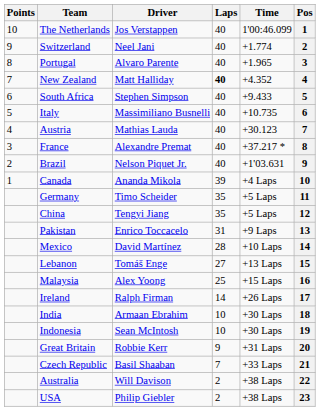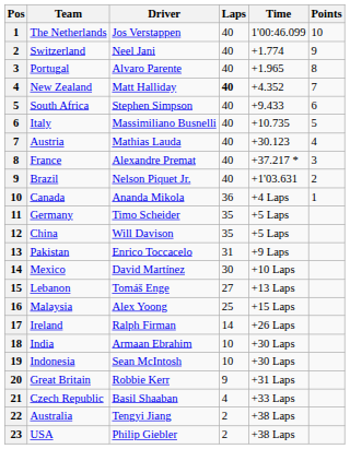 <table class="wikitable">
 <tr>
-<th>Points</th>
+<th>Pos</th>
 <th>Team</th>
 <th>Driver</th>
 <th>Laps</th>
 <th>Time</th>
-<th>Pos</th>
+<th>Points</th>
 </tr>
 <tr>
-<td>10</td>
+<th>1</th>
 <td> <a href='#'>The Netherlands</a></td>
 <td><a href='#'>Jos Verstappen</a></td>
 <td>40</td>
 <td>1'00:46.099</td>
-<th>1</th>
+<td>10</td>
 </tr>
 <tr>
-<td>9</td>
+<th>2</th>
 <td> <a href='#'>Switzerland</a></td>
 <td><a href='#'>Neel Jani</a></td>
 <td>40</td>
 <td>+1.774</td>
-<th>2</th>
+<td>9</td>
 </tr>
 <tr>
-<td>8</td>
+<th>3</th>
 <td> <a href='#'>Portugal</a></td>
 <td><a href='#'>Alvaro Parente</a></td>
 <td>40</td>
 <td>+1.965</td>
-<th>3</th>
+<td>8</td>
 </tr>
 <tr>
-<td>7</td>
+<th>4</th>
 <td> <a href='#'>New Zealand</a></td>
 <td><a href='#'>Matt Halliday</a></td>
 <td><strong>40</strong></td>
 <td>+4.352</td>
-<th>4</th>
+<td>7</td>
 </tr>
 <tr>
-<td>6</td>
+<th>5</th>
 <td> <a href='#'>South Africa</a></td>
 <td><a href='#'>Stephen Simpson</a></td>
 <td>40</td>
 <td>+9.433</td>
-<th>5</th>
+<td>6</td>
 </tr>
 <tr>
-<td>5</td>
+<th>6</th>
 <td> <a href='#'>Italy</a></td>
 <td><a href='#'>Massimiliano Busnelli</a></td>
 <td>40</td>
 <td>+10.735</td>
-<th>6</th>
+<td>5</td>
 </tr>
 <tr>
-<td>4</td>
+<th>7</th>
 <td> <a href='#'>Austria</a></td>
 <td><a href='#'>Mathias Lauda</a></td>
 <td>40</td>
 <td>+30.123</td>
-<th>7</th>
+<td>4</td>
 </tr>
 <tr>
-<td>3</td>
+<th>8</th>
 <td> <a href='#'>France</a></td>
 <td><a href='#'>Alexandre Premat</a></td>
 <td>40</td>
 <td>+37.217 *</td>
-<th>8</th>
+<td>3</td>
 </tr>
 <tr>
-<td>2</td>
+<th>9</th>
 <td> <a href='#'>Brazil</a></td>
 <td><a href='#'>Nelson Piquet Jr.</a></td>
 <td>40</td>
 <td>+1'03.631</td>
-<th>9</th>
+<td>2</td>
 </tr>
 <tr>
-<td>1</td>
+<th>10</th>
 <td> <a href='#'>Canada</a></td>
 <td><a href='#'>Ananda Mikola</a></td>
-<td>39</td>
+<td>36</td>
 <td>+4 Laps</td>
-<th>10</th>
+<td>1</td>
 </tr>
 <tr>
-<td></td>
+<th>11</th>
 <td> <a href='#'>Germany</a></td>
 <td><a href='#'>Timo Scheider</a></td>
 <td>35</td>
 <td>+5 Laps</td>
-<th>11</th>
+<td></td>
 </tr>
 <tr>
-<td></td>
+<th>12</th>
 <td> <a href='#'>China</a></td>
-<td><a href='#'>Tengyi Jiang</a></td>
+<td><a href='#'>Will Davison</a></td>
 <td>35</td>
 <td>+5 Laps</td>
-<th>12</th>
+<td></td>
 </tr>
 <tr>
-<td></td>
+<th>13</th>
 <td> <a href='#'>Pakistan</a></td>
 <td><a href='#'>Enrico Toccacelo</a></td>
 <td>31</td>
 <td>+9 Laps</td>
-<th>13</th>
+<td></td>
 </tr>
 <tr>
-<td></td>
+<th>14</th>
 <td> <a href='#'>Mexico</a></td>
 <td><a href='#'>David Martínez</a></td>
-<td>28</td>
+<td>30</td>
 <td>+10 Laps</td>
-<th>14</th>
+<td></td>
 </tr>
 <tr>
-<td></td>
+<th>15</th>
 <td> <a href='#'>Lebanon</a></td>
 <td><a href='#'>Tomáš Enge</a></td>
 <td>27</td>
 <td>+13 Laps</td>
-<th>15</th>
+<td></td>
 </tr>
 <tr>
-<td></td>
+<th>16</th>
 <td> <a href='#'>Malaysia</a></td>
 <td><a href='#'>Alex Yoong</a></td>
 <td>25</td>
 <td>+15 Laps</td>
-<th>16</th>
+<td></td>
 </tr>
 <tr>
-<td></td>
+<th>17</th>
 <td> <a href='#'>Ireland</a></td>
 <td><a href='#'>Ralph Firman</a></td>
 <td>14</td>
 <td>+26 Laps</td>
-<th>17</th>
+<td></td>
 </tr>
 <tr>
-<td></td>
+<th>18</th>
 <td> <a href='#'>India</a></td>
 <td><a href='#'>Armaan Ebrahim</a></td>
 <td>10</td>
 <td>+30 Laps</td>
-<th>18</th>
+<td></td>
 </tr>
 <tr>
-<td></td>
+<th>19</th>
 <td> <a href='#'>Indonesia</a></td>
 <td><a href='#'>Sean McIntosh</a></td>
 <td>10</td>
 <td>+30 Laps</td>
-<th>19</th>
+<td></td>
 </tr>
 <tr>
-<td></td>
+<th>20</th>
 <td> <a href='#'>Great Britain</a></td>
 <td><a href='#'>Robbie Kerr</a></td>
 <td>9</td>
 <td>+31 Laps</td>
-<th>20</th>
+<td></td>
 </tr>
 <tr>
-<td></td>
+<th>21</th>
 <td> <a href='#'>Czech Republic</a></td>
 <td><a href='#'>Basil Shaaban</a></td>
-<td>7</td>
+<td>4</td>
 <td>+33 Laps</td>
-<th>21</th>
+<td></td>
 </tr>
 <tr>
-<td></td>
+<th>22</th>
 <td> <a href='#'>Australia</a></td>
-<td><a href='#'>Will Davison</a></td>
+<td><a href='#'>Tengyi Jiang</a></td>
 <td>2</td>
 <td>+38 Laps</td>
-<th>22</th>
+<td></td>
 </tr>
 <tr>
-<td></td>
+<th>23</th>
 <td> <a href='#'>USA</a></td>
 <td><a href='#'>Philip Giebler</a></td>
 <td>2</td>
 <td>+38 Laps</td>
-<th>23</th>
+<td></td>
 </tr>
 </table>
